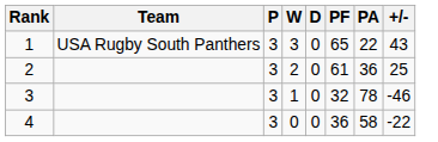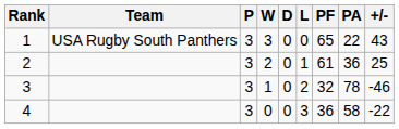 <table class="wikitable" style="text-align: center;">
 <tr>
 <th>Rank</th>
 <th>Team</th>
 <th>P</th>
 <th>W</th>
 <th>D</th>
+<th>L</th>
 <th>PF</th>
 <th>PA</th>
 <th>+/-</th>
 </tr>
 <tr>
 <td>1</td>
 <td align="left"> USA Rugby South Panthers</td>
 <td>3</td>
 <td>3</td>
+<td>0</td>
 <td>0</td>
 <td>65</td>
 <td>22</td>
 <td>43</td>
 </tr>
 <tr>
 <td>2</td>
 <td align="left"></td>
 <td>3</td>
 <td>2</td>
 <td>0</td>
+<td>1</td>
 <td>61</td>
 <td>36</td>
 <td>25</td>
 </tr>
 <tr>
 <td>3</td>
 <td align="left"></td>
 <td>3</td>
 <td>1</td>
 <td>0</td>
+<td>2</td>
 <td>32</td>
 <td>78</td>
 <td>-46</td>
 </tr>
 <tr>
 <td>4</td>
 <td align="left"></td>
 <td>3</td>
 <td>0</td>
 <td>0</td>
+<td>3</td>
 <td>36</td>
 <td>58</td>
 <td>-22</td>
 </tr>
 </table>
